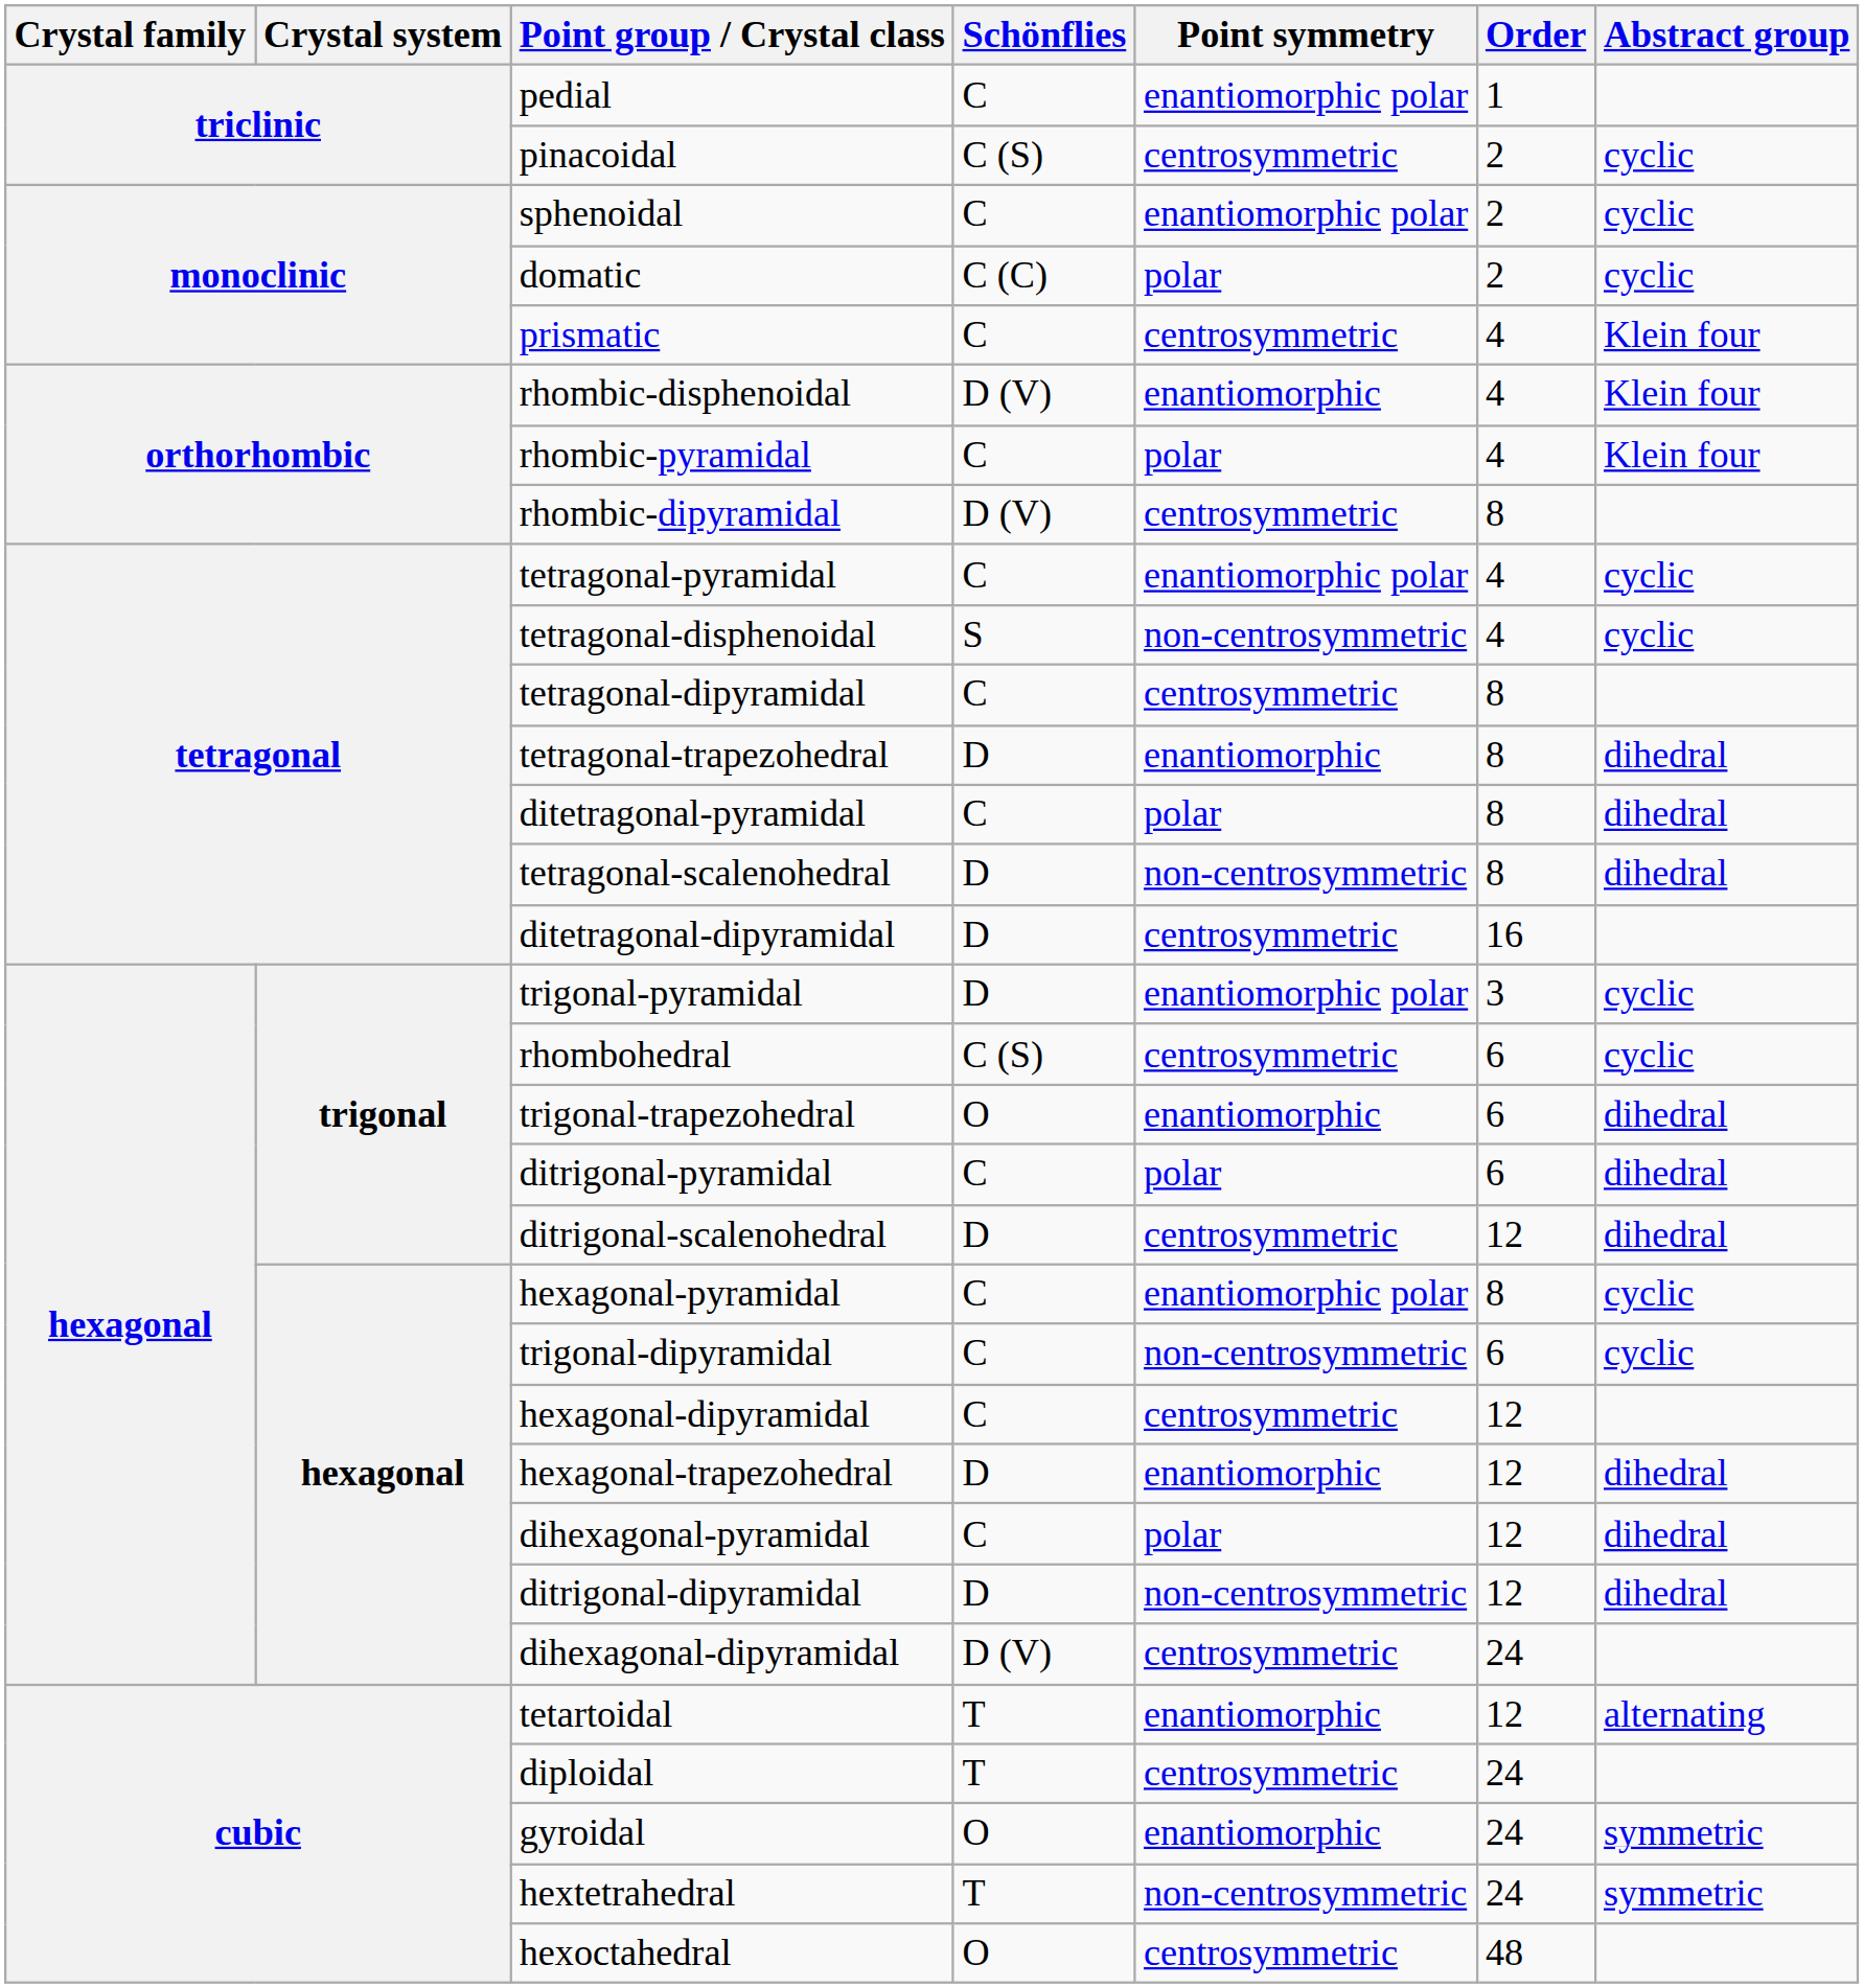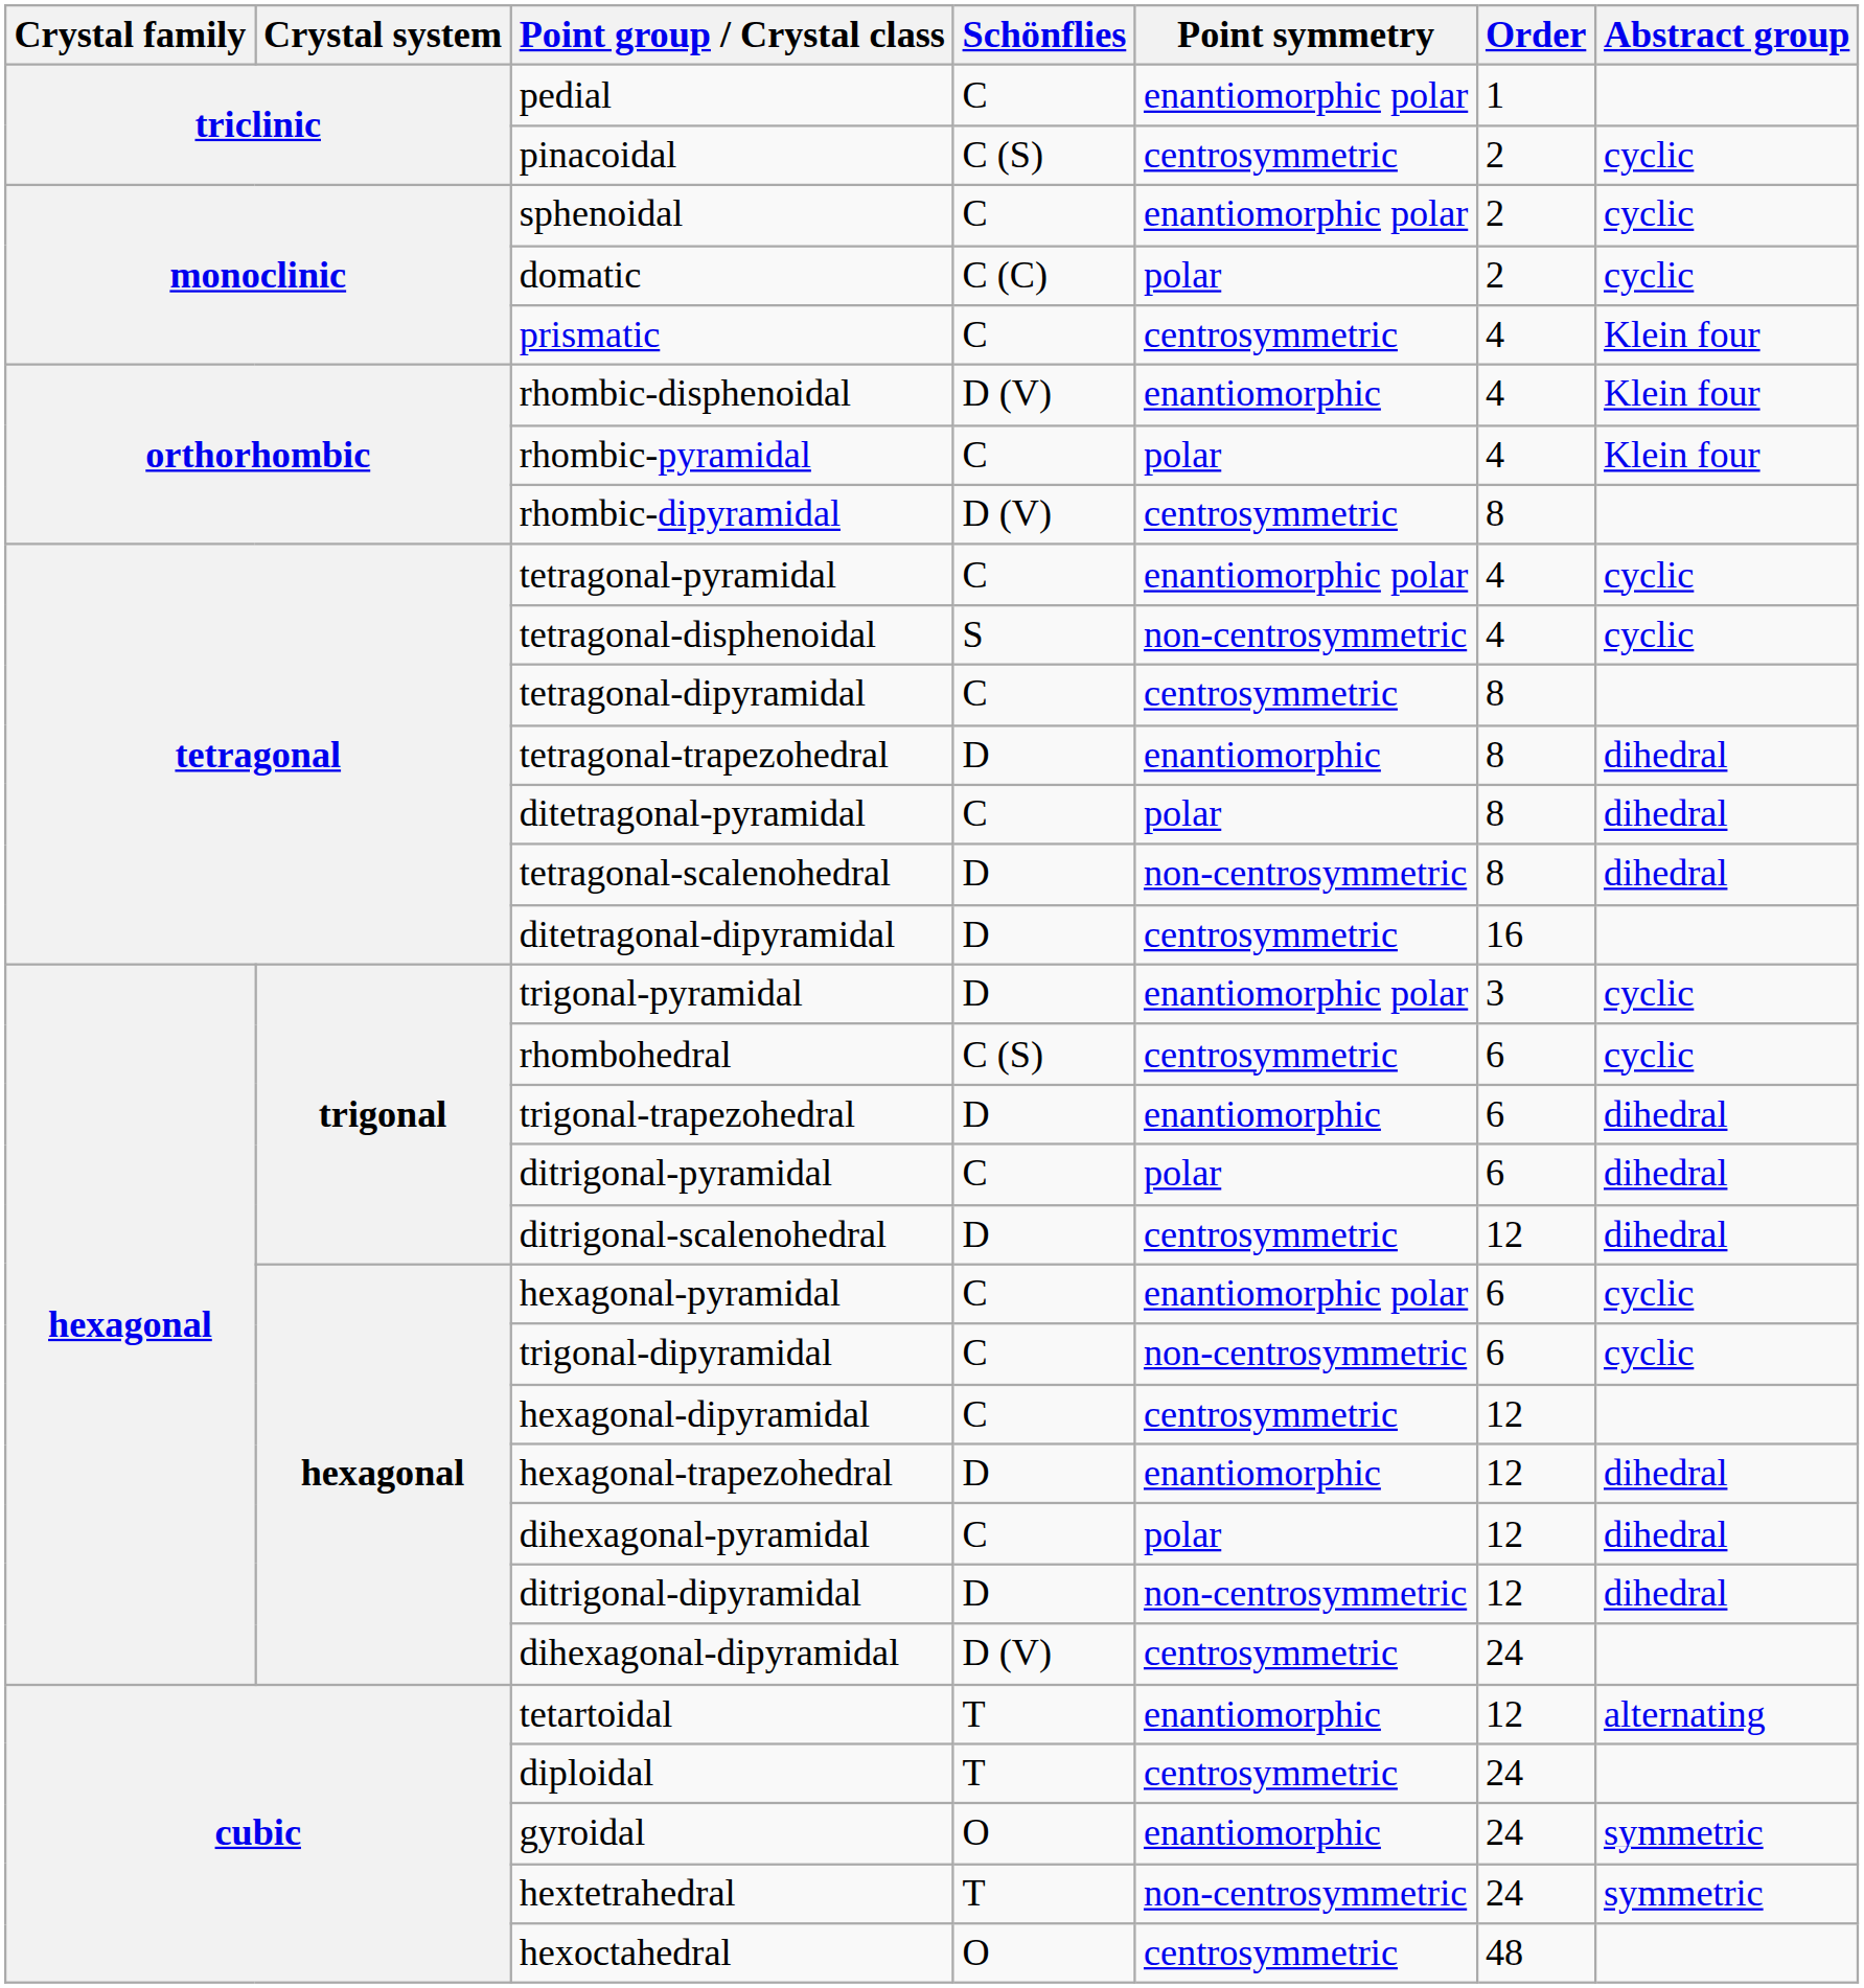 <table class=wikitable>
 <tr>
 <th scope="col">Crystal family</th>
 <th scope="col">Crystal system</th>
 <th scope="col"><a href='#'>Point group</a> / Crystal class</th>
 <th scope="col"><a href='#'>Schönflies</a></th>
 <th scope="col">Point symmetry</th>
 <th scope="col"><a href='#'>Order</a></th>
 <th scope="col"><a href='#'>Abstract group</a></th>
 </tr>
 <tr>
 <th scope="row" rowspan=2 colspan=2><a href='#'>triclinic</a></th>
 <td>pedial</td>
 <td>C</td>
 <td><a href='#'>enantiomorphic</a> <a href='#'>polar</a></td>
 <td>1</td>
 <td></td>
 </tr>
 <tr>
 <td>pinacoidal</td>
 <td>C (S)</td>
 <td><a href='#'>centrosymmetric</a></td>
 <td>2</td>
 <td><a href='#'>cyclic</a></td>
 </tr>
 <tr>
 <th scope="row" rowspan=3 colspan=2><a href='#'>monoclinic</a></th>
 <td>sphenoidal</td>
 <td>C</td>
 <td><a href='#'>enantiomorphic</a> <a href='#'>polar</a></td>
 <td>2</td>
 <td><a href='#'>cyclic</a></td>
 </tr>
 <tr>
 <td>domatic</td>
 <td>C (C)</td>
 <td><a href='#'>polar</a></td>
 <td>2</td>
 <td><a href='#'>cyclic</a></td>
 </tr>
 <tr>
 <td><a href='#'>prismatic</a></td>
 <td>C</td>
 <td><a href='#'>centrosymmetric</a></td>
 <td>4</td>
 <td><a href='#'>Klein four</a></td>
 </tr>
 <tr>
 <th scope="row" rowspan=3 colspan=2><a href='#'>orthorhombic</a></th>
 <td>rhombic-disphenoidal</td>
 <td>D (V)</td>
 <td><a href='#'>enantiomorphic</a></td>
 <td>4</td>
 <td><a href='#'>Klein four</a></td>
 </tr>
 <tr>
 <td>rhombic-<a href='#'>pyramidal</a></td>
 <td>C</td>
 <td><a href='#'>polar</a></td>
 <td>4</td>
 <td><a href='#'>Klein four</a></td>
 </tr>
 <tr>
 <td>rhombic-<a href='#'>dipyramidal</a></td>
 <td>D (V)</td>
 <td><a href='#'>centrosymmetric</a></td>
 <td>8</td>
 <td></td>
 </tr>
 <tr>
 <th scope="row" rowspan=7 colspan=2><a href='#'>tetragonal</a></th>
 <td>tetragonal-pyramidal</td>
 <td>C</td>
 <td><a href='#'>enantiomorphic</a> <a href='#'>polar</a></td>
 <td>4</td>
 <td><a href='#'>cyclic</a></td>
 </tr>
 <tr>
 <td>tetragonal-disphenoidal</td>
 <td>S</td>
 <td><a href='#'>non-centrosymmetric</a></td>
 <td>4</td>
 <td><a href='#'>cyclic</a></td>
 </tr>
 <tr>
 <td>tetragonal-dipyramidal</td>
 <td>C</td>
 <td><a href='#'>centrosymmetric</a></td>
 <td>8</td>
 <td></td>
 </tr>
 <tr>
 <td>tetragonal-trapezohedral</td>
 <td>D</td>
 <td><a href='#'>enantiomorphic</a></td>
 <td>8</td>
 <td><a href='#'>dihedral</a></td>
 </tr>
 <tr>
 <td>ditetragonal-pyramidal</td>
 <td>C</td>
 <td><a href='#'>polar</a></td>
 <td>8</td>
 <td><a href='#'>dihedral</a></td>
 </tr>
 <tr>
 <td>tetragonal-scalenohedral</td>
 <td>D</td>
 <td><a href='#'>non-centrosymmetric</a></td>
 <td>8</td>
 <td><a href='#'>dihedral</a></td>
 </tr>
 <tr>
 <td>ditetragonal-dipyramidal</td>
 <td>D</td>
 <td><a href='#'>centrosymmetric</a></td>
 <td>16</td>
 <td></td>
 </tr>
 <tr>
 <th scope="row" rowspan=12><a href='#'>hexagonal</a></th>
 <th rowspan=5>trigonal</th>
 <td>trigonal-pyramidal</td>
 <td>D</td>
 <td><a href='#'>enantiomorphic</a> <a href='#'>polar</a></td>
 <td>3</td>
 <td><a href='#'>cyclic</a></td>
 </tr>
 <tr>
 <td>rhombohedral</td>
 <td>C (S)</td>
 <td><a href='#'>centrosymmetric</a></td>
 <td>6</td>
 <td><a href='#'>cyclic</a></td>
 </tr>
 <tr>
 <td>trigonal-trapezohedral</td>
-<td>O</td>
+<td>D</td>
 <td><a href='#'>enantiomorphic</a></td>
 <td>6</td>
 <td><a href='#'>dihedral</a></td>
 </tr>
 <tr>
 <td>ditrigonal-pyramidal</td>
 <td>C</td>
 <td><a href='#'>polar</a></td>
 <td>6</td>
 <td><a href='#'>dihedral</a></td>
 </tr>
 <tr>
 <td>ditrigonal-scalenohedral</td>
 <td>D</td>
 <td><a href='#'>centrosymmetric</a></td>
 <td>12</td>
 <td><a href='#'>dihedral</a></td>
 </tr>
 <tr>
 <th scope="row" rowspan=7>hexagonal</th>
 <td>hexagonal-pyramidal</td>
 <td>C</td>
 <td><a href='#'>enantiomorphic</a> <a href='#'>polar</a></td>
-<td>8</td>
+<td>6</td>
 <td><a href='#'>cyclic</a></td>
 </tr>
 <tr>
 <td>trigonal-dipyramidal</td>
 <td>C</td>
 <td><a href='#'>non-centrosymmetric</a></td>
 <td>6</td>
 <td><a href='#'>cyclic</a></td>
 </tr>
 <tr>
 <td>hexagonal-dipyramidal</td>
 <td>C</td>
 <td><a href='#'>centrosymmetric</a></td>
 <td>12</td>
 <td></td>
 </tr>
 <tr>
 <td>hexagonal-trapezohedral</td>
 <td>D</td>
 <td><a href='#'>enantiomorphic</a></td>
 <td>12</td>
 <td><a href='#'>dihedral</a></td>
 </tr>
 <tr>
 <td>dihexagonal-pyramidal</td>
 <td>C</td>
 <td><a href='#'>polar</a></td>
 <td>12</td>
 <td><a href='#'>dihedral</a></td>
 </tr>
 <tr>
 <td>ditrigonal-dipyramidal</td>
 <td>D</td>
 <td><a href='#'>non-centrosymmetric</a></td>
 <td>12</td>
 <td><a href='#'>dihedral</a></td>
 </tr>
 <tr>
 <td>dihexagonal-dipyramidal</td>
 <td>D (V)</td>
 <td><a href='#'>centrosymmetric</a></td>
 <td>24</td>
 <td></td>
 </tr>
 <tr>
 <th scope="row" rowspan=5 colspan=2><a href='#'>cubic</a></th>
 <td>tetartoidal</td>
 <td>T</td>
 <td><a href='#'>enantiomorphic</a></td>
 <td>12</td>
 <td><a href='#'>alternating</a></td>
 </tr>
 <tr>
 <td>diploidal</td>
 <td>T</td>
 <td><a href='#'>centrosymmetric</a></td>
 <td>24</td>
 <td></td>
 </tr>
 <tr>
 <td>gyroidal</td>
 <td>O</td>
 <td><a href='#'>enantiomorphic</a></td>
 <td>24</td>
 <td><a href='#'>symmetric</a></td>
 </tr>
 <tr>
 <td>hextetrahedral</td>
 <td>T</td>
 <td><a href='#'>non-centrosymmetric</a></td>
 <td>24</td>
 <td><a href='#'>symmetric</a></td>
 </tr>
 <tr>
 <td>hexoctahedral</td>
 <td>O</td>
 <td><a href='#'>centrosymmetric</a></td>
 <td>48</td>
 <td></td>
 </tr>
 </table>
